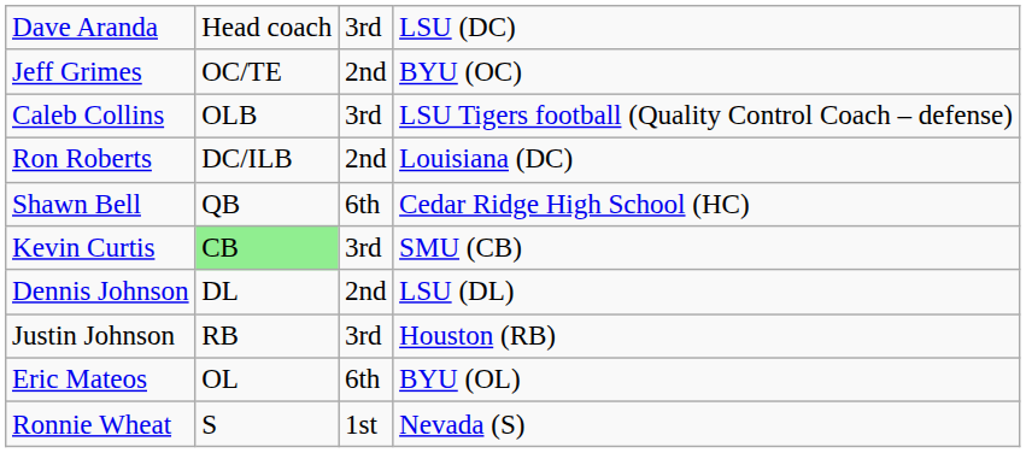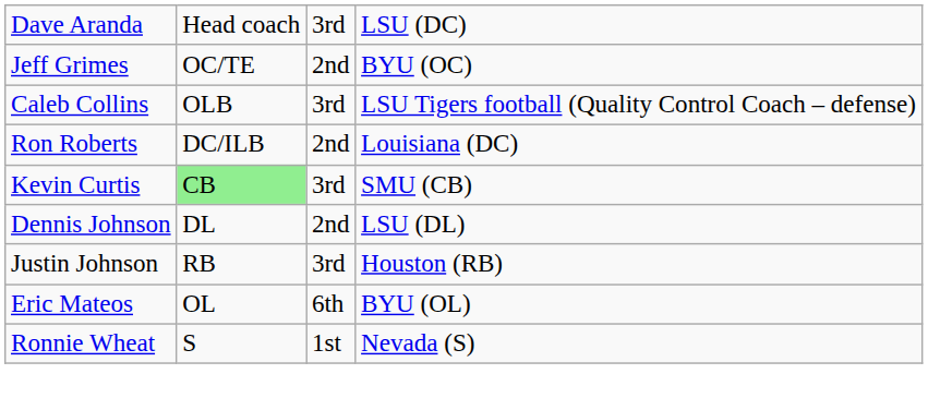 <table class="wikitable">
 <tr>
 <td><a href='#'>Dave Aranda</a></td>
 <td>Head coach</td>
 <td>3rd</td>
 <td><a href='#'>LSU</a> (DC)</td>
 </tr>
 <tr>
 <td><a href='#'>Jeff Grimes</a></td>
 <td>OC/TE</td>
 <td>2nd</td>
 <td><a href='#'>BYU</a> (OC)</td>
 </tr>
 <tr>
 <td><a href='#'>Caleb Collins</a></td>
 <td>OLB</td>
 <td>3rd</td>
 <td><a href='#'>LSU Tigers football</a> (Quality Control Coach – defense)</td>
 </tr>
 <tr>
 <td><a href='#'>Ron Roberts</a></td>
 <td>DC/ILB</td>
 <td>2nd</td>
 <td><a href='#'>Louisiana</a> (DC)</td>
-</tr>
-<tr>
-<td><a href='#'>Shawn Bell</a></td>
-<td>QB</td>
-<td>6th</td>
-<td><a href='#'>Cedar Ridge High School</a> (HC)</td>
 </tr>
 <tr>
 <td><a href='#'>Kevin Curtis</a></td>
 <td style="background: lightgreen;">CB</td>
 <td>3rd</td>
 <td><a href='#'>SMU</a> (CB)</td>
 </tr>
 <tr>
 <td><a href='#'>Dennis Johnson</a></td>
 <td>DL</td>
 <td>2nd</td>
 <td><a href='#'>LSU</a> (DL)</td>
 </tr>
 <tr>
 <td>Justin Johnson</td>
 <td>RB</td>
 <td>3rd</td>
 <td><a href='#'>Houston</a> (RB)</td>
 </tr>
 <tr>
 <td><a href='#'>Eric Mateos</a></td>
 <td>OL</td>
 <td>6th</td>
 <td><a href='#'>BYU</a> (OL)</td>
 </tr>
 <tr>
 <td><a href='#'>Ronnie Wheat</a></td>
 <td>S</td>
 <td>1st</td>
 <td><a href='#'>Nevada</a> (S)</td>
 </tr>
 </table>
